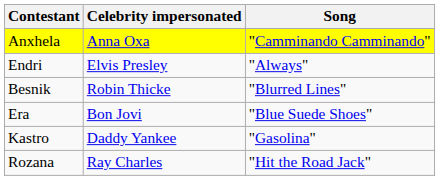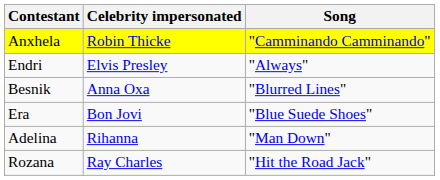 <table class="wikitable">
 <tr>
 <th>Contestant</th>
 <th>Celebrity impersonated</th>
 <th>Song</th>
 </tr>
 <tr>
 </tr>
 <tr style="background:yellow">
 <td>Anxhela</td>
-<td><a href='#'>Anna Oxa</a></td>
+<td><a href='#'>Robin Thicke</a></td>
 <td>"<a href='#'>Camminando Camminando</a>"</td>
 </tr>
 <tr>
 <td>Endri</td>
 <td><a href='#'>Elvis Presley</a></td>
 <td>"<a href='#'>Always</a>"</td>
 </tr>
 <tr>
 <td>Besnik</td>
-<td><a href='#'>Robin Thicke</a></td>
+<td><a href='#'>Anna Oxa</a></td>
 <td>"<a href='#'>Blurred Lines</a>"</td>
 </tr>
 <tr>
 <td>Era</td>
 <td><a href='#'>Bon Jovi</a></td>
 <td>"<a href='#'>Blue Suede Shoes</a>"</td>
 </tr>
 <tr>
-<td>Kastro</td>
-<td><a href='#'>Daddy Yankee</a></td>
-<td>"<a href='#'>Gasolina</a>"</td>
+<td>Adelina</td>
+<td><a href='#'>Rihanna</a></td>
+<td>"<a href='#'>Man Down</a>"</td>
 </tr>
 <tr>
 <td>Rozana</td>
 <td><a href='#'>Ray Charles</a></td>
 <td>"<a href='#'>Hit the Road Jack</a>"</td>
 </tr>
 </table>
